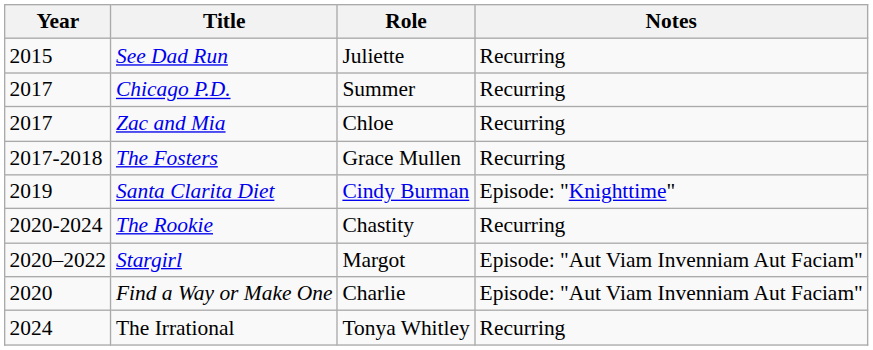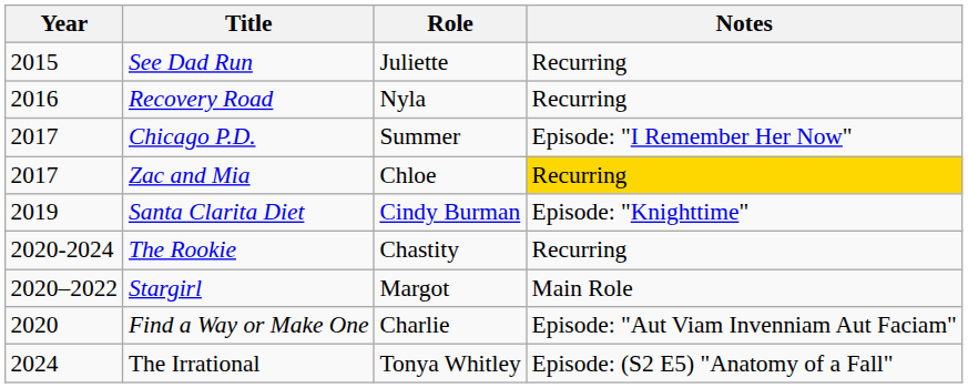 <table class="wikitable sortable">
 <tr>
 <th>Year</th>
 <th>Title</th>
 <th>Role</th>
 <th class="unsortable">Notes</th>
 </tr>
 <tr>
 <td>2015</td>
 <td><em><a href='#'>See Dad Run</a></em></td>
 <td>Juliette</td>
 <td>Recurring</td>
 </tr>
 <tr>
+<td>2016</td>
+<td><em><a href='#'>Recovery Road</a></em></td>
+<td>Nyla</td>
+<td>Recurring</td>
+</tr>
+<tr>
 <td>2017</td>
 <td><em><a href='#'>Chicago P.D.</a></em></td>
 <td>Summer</td>
-<td>Recurring</td>
+<td>Episode: "<a href='#'>I Remember Her Now</a>"</td>
 </tr>
 <tr>
 <td>2017</td>
 <td><em><a href='#'>Zac and Mia</a></em></td>
 <td>Chloe</td>
-<td>Recurring</td>
-</tr>
-<tr>
-<td>2017-2018</td>
-<td><em><a href='#'>The Fosters</a></em></td>
-<td>Grace Mullen</td>
-<td>Recurring</td>
+<td style="background: gold;">Recurring</td>
 </tr>
 <tr>
 <td>2019</td>
 <td><em><a href='#'>Santa Clarita Diet</a></em></td>
 <td><a href='#'>Cindy Burman</a></td>
 <td>Episode: "<a href='#'>Knighttime</a>"</td>
 </tr>
 <tr>
 <td>2020-2024</td>
 <td><em><a href='#'>The Rookie</a></em></td>
 <td>Chastity</td>
 <td>Recurring</td>
 </tr>
 <tr>
 <td>2020–2022</td>
 <td><em><a href='#'>Stargirl</a></em></td>
 <td>Margot</td>
-<td>Episode: "Aut Viam Invenniam Aut Faciam"</td>
+<td>Main Role</td>
 </tr>
 <tr>
 <td>2020</td>
 <td><em>Find a Way or Make One</em></td>
 <td>Charlie</td>
 <td>Episode: "Aut Viam Invenniam Aut Faciam"</td>
 </tr>
 <tr>
 <td>2024</td>
 <td>The Irrational</td>
 <td>Tonya Whitley</td>
-<td>Recurring</td>
+<td>Episode:    (S2 E5) "Anatomy of a Fall"</td>
 </tr>
 </table>
